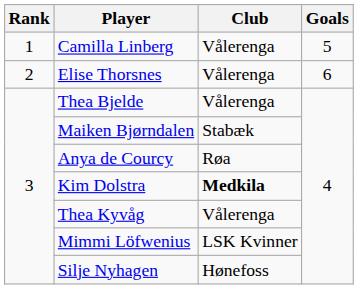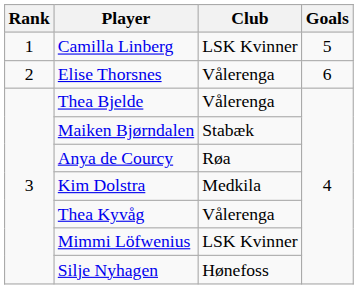 <table class="wikitable" style="text-align:center">
 <tr>
 <th>Rank</th>
 <th>Player</th>
 <th>Club</th>
 <th>Goals</th>
 </tr>
 <tr>
 <td rowspan="1">1</td>
 <td align=left> <a href='#'>Camilla Linberg</a></td>
-<td align=left>Vålerenga</td>
+<td align=left>LSK Kvinner</td>
 <td rowspan="1">5</td>
 </tr>
 <tr>
 <td rowspan="1">2</td>
 <td align=left> <a href='#'>Elise Thorsnes</a></td>
 <td align=left>Vålerenga</td>
 <td rowspan="1">6</td>
 </tr>
 <tr>
 <td rowspan="7">3</td>
 <td align=left> <a href='#'>Thea Bjelde</a></td>
 <td align=left>Vålerenga</td>
 <td rowspan="7">4</td>
 </tr>
 <tr>
 <td align=left> <a href='#'>Maiken Bjørndalen</a></td>
 <td align=left>Stabæk</td>
 </tr>
 <tr>
 <td align=left> <a href='#'>Anya de Courcy</a></td>
 <td align=left>Røa</td>
 </tr>
 <tr>
 <td align=left> <a href='#'>Kim Dolstra</a></td>
-<td align=left><strong>Medkila</strong></td>
+<td align=left>Medkila</td>
 </tr>
 <tr>
 <td align=left> <a href='#'>Thea Kyvåg</a></td>
 <td align=left>Vålerenga</td>
 </tr>
 <tr>
 <td align=left> <a href='#'>Mimmi Löfwenius</a></td>
 <td align=left>LSK Kvinner</td>
 </tr>
 <tr>
 <td align=left> <a href='#'>Silje Nyhagen</a></td>
 <td align=left>Hønefoss</td>
 </tr>
 </table>
